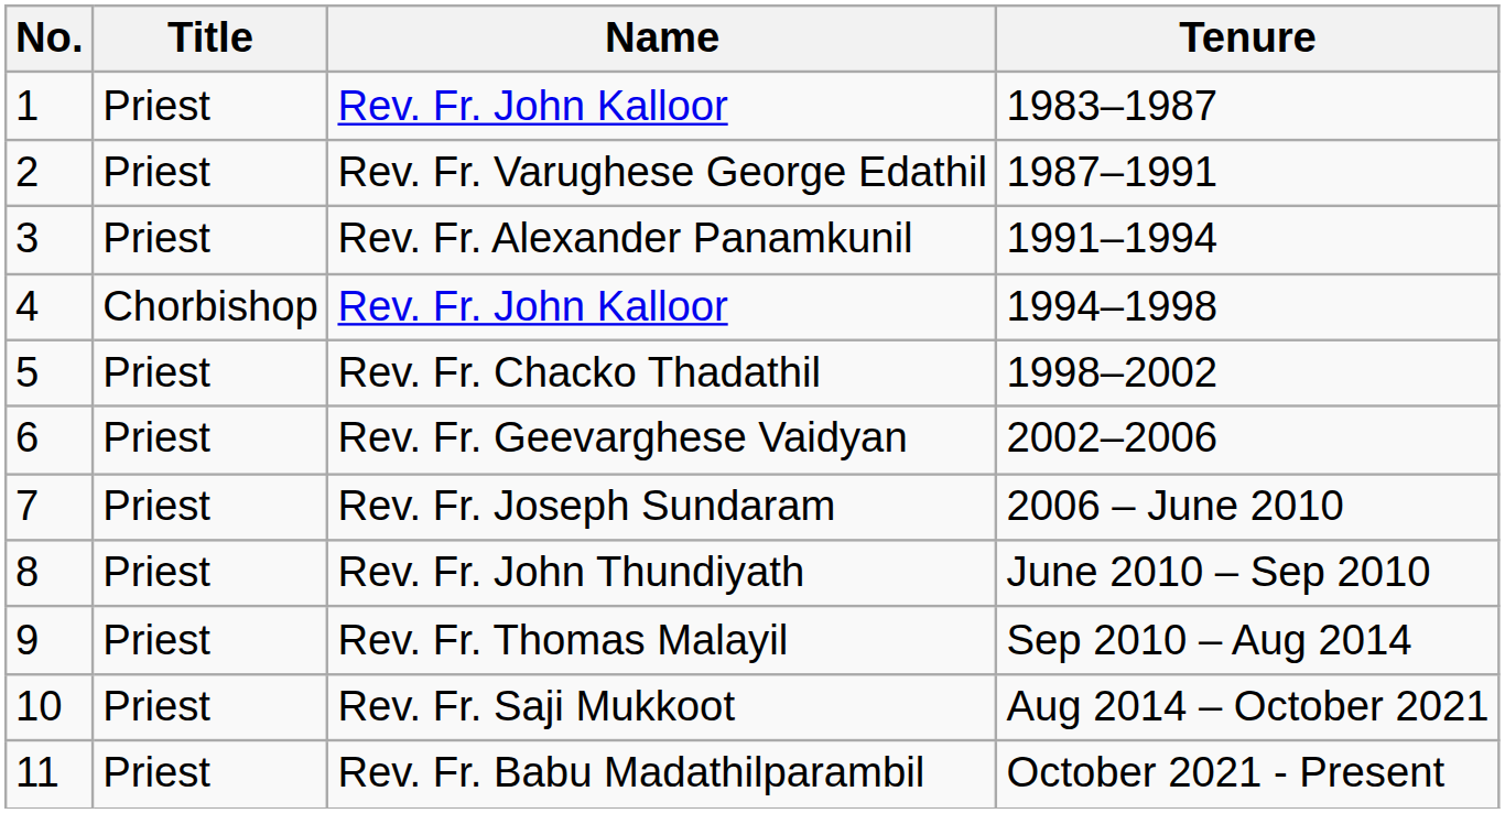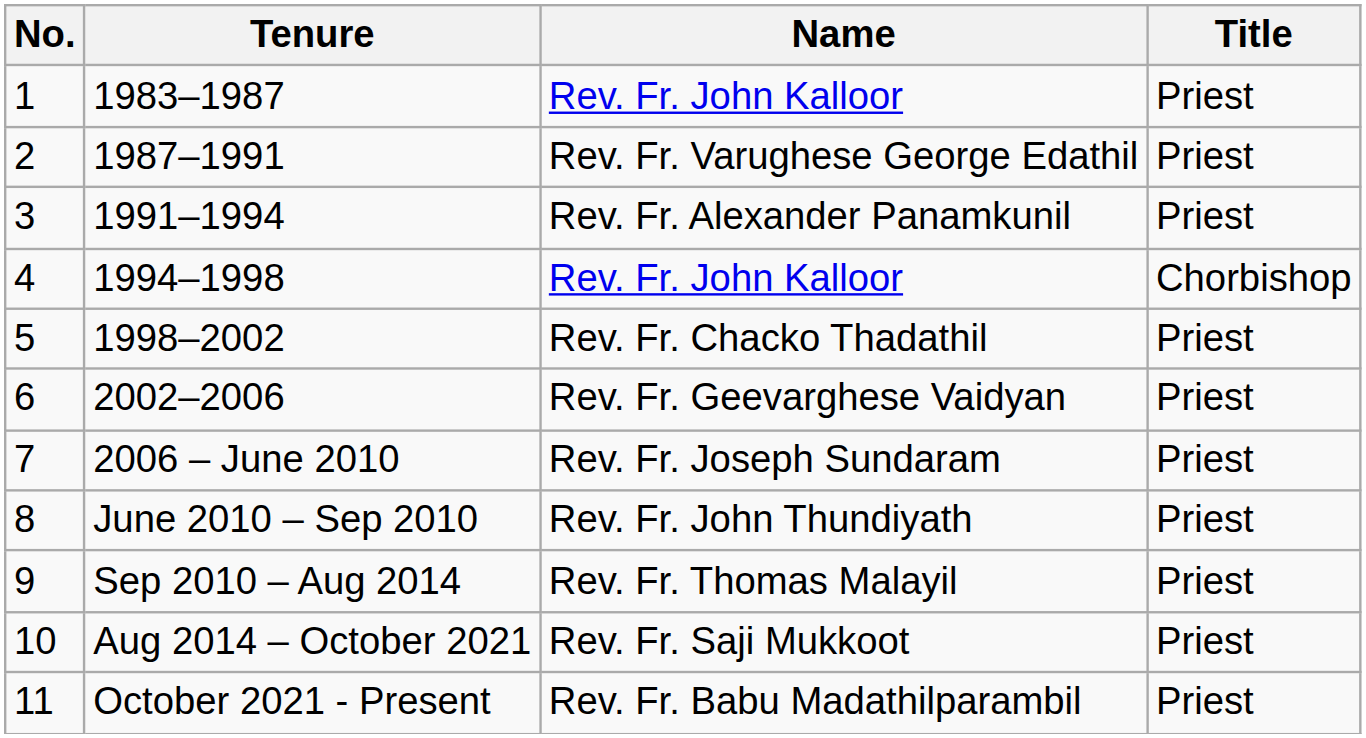 <table class="wikitable sortable">
 <tr>
 <th>No.</th>
+<th>Tenure</th>
+<th>Name</th>
 <th>Title</th>
-<th>Name</th>
-<th>Tenure</th>
 </tr>
 <tr>
 <td>1</td>
+<td>1983–1987</td>
+<td><a href='#'>Rev. Fr. John Kalloor</a></td>
 <td>Priest</td>
-<td><a href='#'>Rev. Fr. John Kalloor</a></td>
-<td>1983–1987</td>
 </tr>
 <tr>
 <td>2</td>
+<td>1987–1991</td>
+<td>Rev. Fr. Varughese George Edathil</td>
 <td>Priest</td>
-<td>Rev. Fr. Varughese George Edathil</td>
-<td>1987–1991</td>
 </tr>
 <tr>
 <td>3</td>
+<td>1991–1994</td>
+<td>Rev. Fr. Alexander Panamkunil</td>
 <td>Priest</td>
-<td>Rev. Fr. Alexander Panamkunil</td>
-<td>1991–1994</td>
 </tr>
 <tr>
 <td>4</td>
+<td>1994–1998</td>
+<td><a href='#'>Rev. Fr. John Kalloor</a></td>
 <td>Chorbishop</td>
-<td><a href='#'>Rev. Fr. John Kalloor</a></td>
-<td>1994–1998</td>
 </tr>
 <tr>
 <td>5</td>
+<td>1998–2002</td>
+<td>Rev. Fr. Chacko Thadathil</td>
 <td>Priest</td>
-<td>Rev. Fr. Chacko Thadathil</td>
-<td>1998–2002</td>
 </tr>
 <tr>
 <td>6</td>
+<td>2002–2006</td>
+<td>Rev. Fr. Geevarghese Vaidyan</td>
 <td>Priest</td>
-<td>Rev. Fr. Geevarghese Vaidyan</td>
-<td>2002–2006</td>
 </tr>
 <tr>
 <td>7</td>
+<td>2006 – June 2010</td>
+<td>Rev. Fr. Joseph Sundaram</td>
 <td>Priest</td>
-<td>Rev. Fr. Joseph Sundaram</td>
-<td>2006 – June 2010</td>
 </tr>
 <tr>
 <td>8</td>
+<td>June 2010 – Sep 2010</td>
+<td>Rev. Fr. John Thundiyath</td>
 <td>Priest</td>
-<td>Rev. Fr. John Thundiyath</td>
-<td>June 2010 – Sep 2010</td>
 </tr>
 <tr>
 <td>9</td>
+<td>Sep 2010 – Aug 2014</td>
+<td>Rev. Fr. Thomas Malayil</td>
 <td>Priest</td>
-<td>Rev. Fr. Thomas Malayil</td>
-<td>Sep 2010 – Aug 2014</td>
 </tr>
 <tr>
 <td>10</td>
+<td>Aug 2014 – October 2021</td>
+<td>Rev. Fr. Saji Mukkoot</td>
 <td>Priest</td>
-<td>Rev. Fr. Saji Mukkoot</td>
-<td>Aug 2014 – October 2021</td>
 </tr>
 <tr>
 <td>11</td>
+<td>October 2021 - Present</td>
+<td>Rev. Fr. Babu Madathilparambil</td>
 <td>Priest</td>
-<td>Rev. Fr. Babu Madathilparambil</td>
-<td>October 2021 - Present</td>
 </tr>
 </table>
